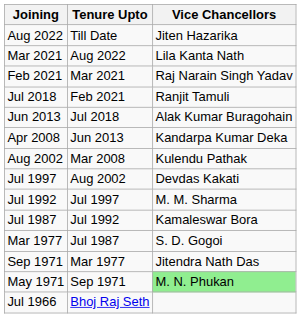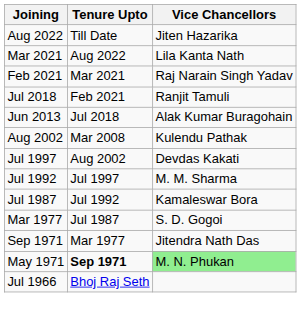 <table class="wikitable">
 <tr>
 <th>Joining</th>
 <th>Tenure Upto</th>
 <th>Vice Chancellors</th>
 </tr>
 <tr>
 <td>Aug 2022</td>
 <td>Till Date</td>
 <td>Jiten Hazarika</td>
 </tr>
 <tr>
 <td>Mar 2021</td>
 <td>Aug 2022</td>
 <td>Lila Kanta Nath</td>
 </tr>
 <tr>
 <td>Feb 2021</td>
 <td>Mar 2021</td>
 <td>Raj Narain Singh Yadav</td>
 </tr>
 <tr>
 <td>Jul 2018</td>
 <td>Feb 2021</td>
 <td>Ranjit Tamuli</td>
 </tr>
 <tr>
 <td>Jun 2013</td>
 <td>Jul 2018</td>
 <td>Alak Kumar Buragohain</td>
-</tr>
-<tr>
-<td>Apr 2008</td>
-<td>Jun 2013</td>
-<td>Kandarpa Kumar Deka</td>
 </tr>
 <tr>
 <td>Aug 2002</td>
 <td>Mar 2008</td>
 <td>Kulendu Pathak</td>
 </tr>
 <tr>
 <td>Jul 1997</td>
 <td>Aug 2002</td>
 <td>Devdas Kakati</td>
 </tr>
 <tr>
 <td>Jul 1992</td>
 <td>Jul 1997</td>
 <td>M. M. Sharma</td>
 </tr>
 <tr>
 <td>Jul 1987</td>
 <td>Jul 1992</td>
 <td>Kamaleswar Bora</td>
 </tr>
 <tr>
 <td>Mar 1977</td>
 <td>Jul 1987</td>
 <td>S. D. Gogoi</td>
 </tr>
 <tr>
 <td>Sep 1971</td>
 <td>Mar 1977</td>
 <td>Jitendra Nath Das</td>
 </tr>
 <tr>
 <td>May 1971</td>
-<td>Sep 1971</td>
+<td><strong>Sep 1971</strong></td>
 <td style="background: lightgreen;">M. N. Phukan</td>
 </tr>
 <tr>
 <td>Jul 1966</td>
 <td May 1971><a href='#'>Bhoj Raj Seth</a></td>
 </tr>
 </table>
